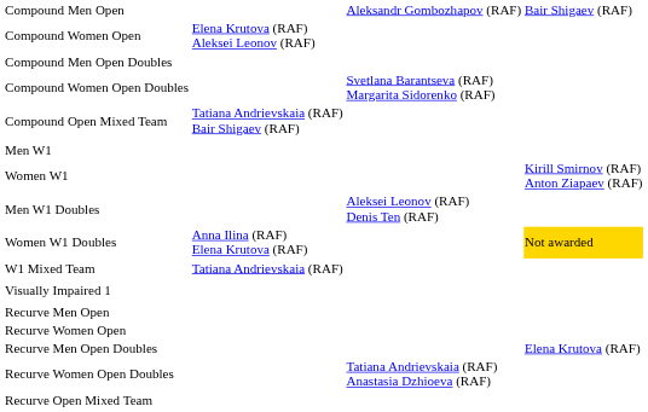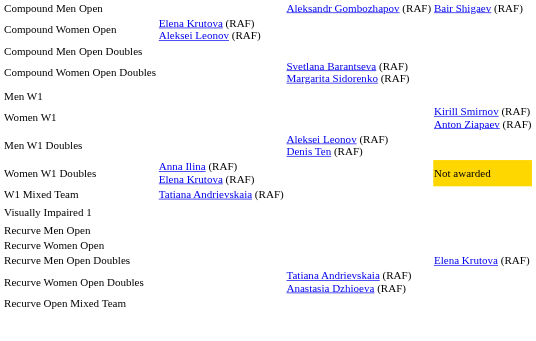 <table>
 <tr>
 <td>Compound Men Open</td>
 <td></td>
 <td><span></span><a href='#'>Aleksandr Gombozhapov</a> <span>(<abbr>RAF</abbr>)</span></td>
 <td><span></span><a href='#'>Bair Shigaev</a> <span>(<abbr>RAF</abbr>)</span></td>
 </tr>
 <tr>
 <td>Compound Women Open</td>
 <td><span></span><a href='#'>Elena Krutova</a> <span>(<abbr>RAF</abbr>)</span><br><span></span><a href='#'>Aleksei Leonov</a> <span>(<abbr>RAF</abbr>)</span></td>
 <td></td>
 <td></td>
 </tr>
 <tr>
 <td>Compound Men Open Doubles</td>
 <td><br></td>
 <td><br></td>
 <td><br></td>
 </tr>
 <tr>
 <td>Compound Women Open Doubles</td>
 <td><br></td>
 <td><span></span><a href='#'>Svetlana Barantseva</a> <span>(<abbr>RAF</abbr>)</span><br><span></span><a href='#'>Margarita Sidorenko</a> <span>(<abbr>RAF</abbr>)</span></td>
-<td><br></td>
-</tr>
-<tr>
-<td>Compound Open Mixed Team</td>
-<td><span></span><a href='#'>Tatiana Andrievskaia</a> <span>(<abbr>RAF</abbr>)</span><br><span></span><a href='#'>Bair Shigaev</a> <span>(<abbr>RAF</abbr>)</span></td>
-<td><br></td>
 <td><br></td>
 </tr>
 <tr>
 <th colspan=4></th>
 </tr>
 <tr>
 <td>Men W1</td>
 <td></td>
 <td></td>
 <td></td>
 </tr>
 <tr>
 <td>Women W1</td>
 <td></td>
 <td></td>
 <td><span></span><a href='#'>Kirill Smirnov</a> <span>(<abbr>RAF</abbr>)</span><br><span></span><a href='#'>Anton Ziapaev</a> <span>(<abbr>RAF</abbr>)</span></td>
 </tr>
 <tr>
 <td>Men W1 Doubles</td>
 <td><br></td>
 <td><span></span><a href='#'>Aleksei Leonov</a> <span>(<abbr>RAF</abbr>)</span><br><span></span><a href='#'>Denis Ten</a> <span>(<abbr>RAF</abbr>)</span></td>
 <td><br></td>
 </tr>
 <tr>
 <td>Women W1 Doubles</td>
 <td><span></span><a href='#'>Anna Ilina</a> <span>(<abbr>RAF</abbr>)</span><br><span></span><a href='#'>Elena Krutova</a> <span>(<abbr>RAF</abbr>)</span></td>
 <td><br></td>
 <td style="background: gold;">Not awarded</td>
 </tr>
 <tr>
 <td>W1 Mixed Team</td>
 <td><span></span><a href='#'>Tatiana Andrievskaia</a> <span>(<abbr>RAF</abbr>)</span></td>
 <td><br></td>
 <td><br></td>
 </tr>
 <tr>
 <th colspan=4></th>
 </tr>
 <tr>
 <td>Visually Impaired 1</td>
 <td></td>
 <td></td>
 <td></td>
 </tr>
 <tr>
 <th colspan=4></th>
 </tr>
 <tr>
 <td>Recurve Men Open</td>
 <td></td>
 <td></td>
 <td></td>
 </tr>
 <tr>
 <td>Recurve Women Open</td>
 <td></td>
 <td></td>
 <td></td>
 </tr>
 <tr>
 <td>Recurve Men Open Doubles</td>
 <td><br></td>
 <td><br></td>
 <td><span></span><a href='#'>Elena Krutova</a> <span>(<abbr>RAF</abbr>)</span></td>
 </tr>
 <tr>
 <td>Recurve Women Open Doubles</td>
 <td><br></td>
 <td><span></span><a href='#'>Tatiana Andrievskaia</a> <span>(<abbr>RAF</abbr>)</span><br><span></span><a href='#'>Anastasia Dzhioeva</a> <span>(<abbr>RAF</abbr>)</span></td>
 <td><br></td>
 </tr>
 <tr>
 <td>Recurve Open Mixed Team</td>
 <td><br></td>
 <td><br></td>
 <td><br></td>
 </tr>
 </table>
